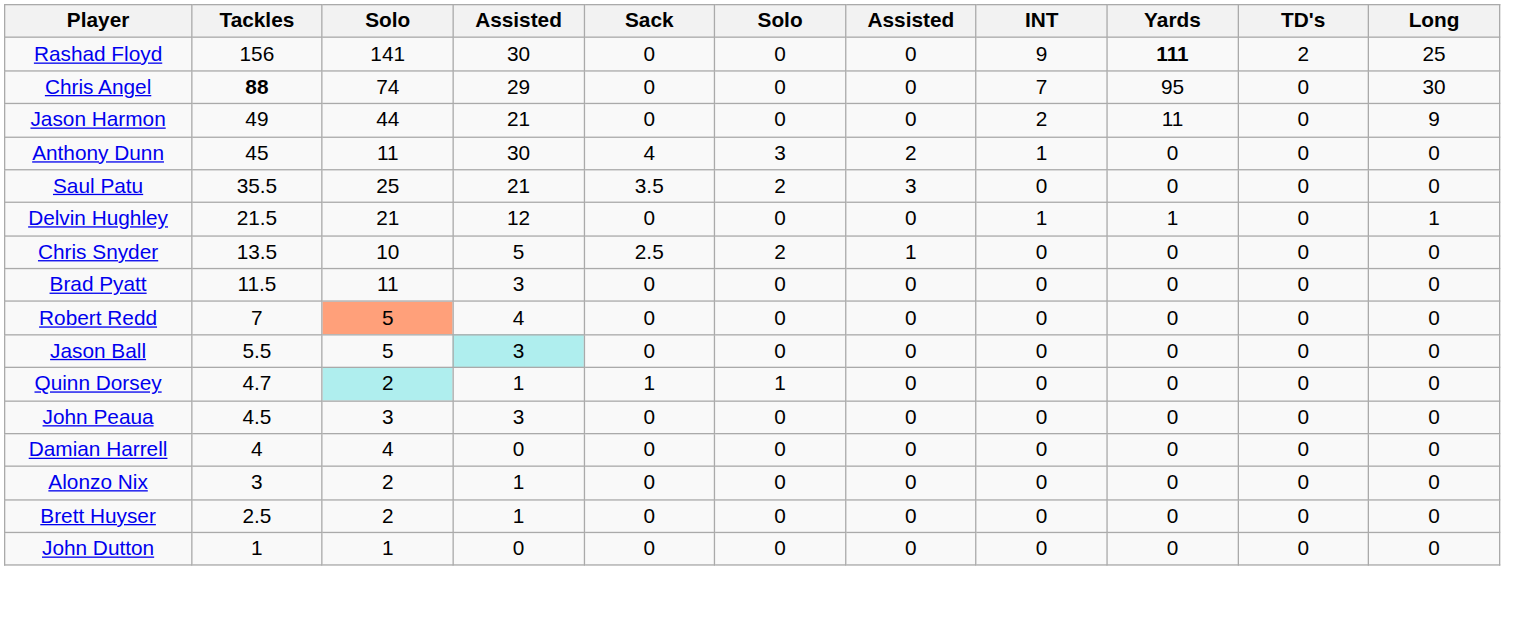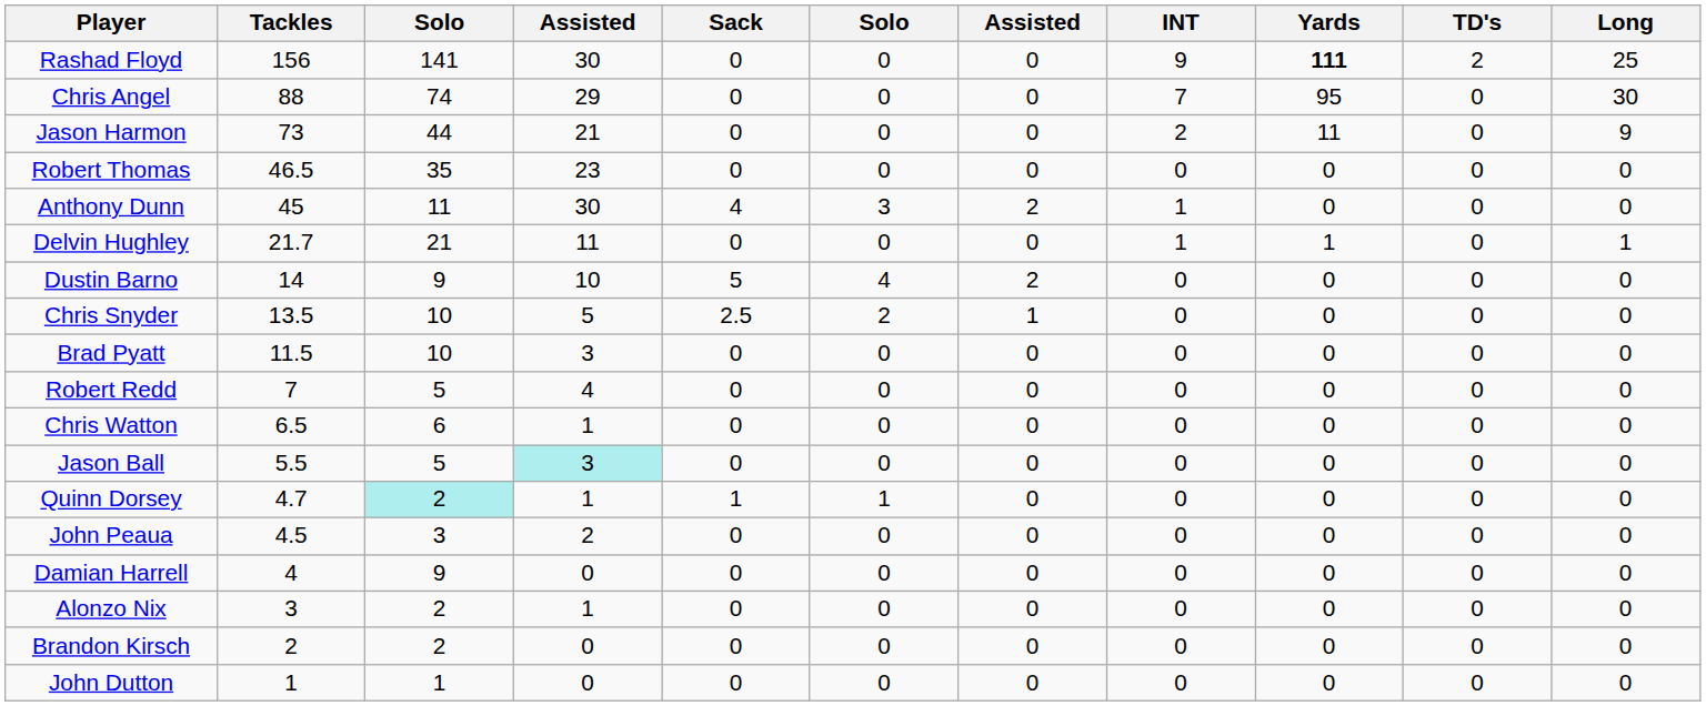 <table class="wikitable sortable">
 <tr>
 <th bgcolor="#DDDDFF" width="10%">Player</th>
 <th bgcolor="#DDDDFF" width="7%">Tackles</th>
 <th bgcolor="#DDDDFF" width="7%">Solo</th>
 <th bgcolor="#DDDDFF" width="7%">Assisted</th>
 <th bgcolor="#DDDDFF" width="7%">Sack</th>
 <th bgcolor="#DDDDFF" width="7%">Solo</th>
 <th bgcolor="#DDDDFF" width="7%">Assisted</th>
 <th bgcolor="#DDDDFF" width="7%">INT</th>
 <th bgcolor="#DDDDFF" width="7%">Yards</th>
 <th bgcolor="#DDDDFF" width="7%">TD's</th>
 <th bgcolor="#DDDDFF" width="7%">Long</th>
 </tr>
 <tr align="center">
 <td><a href='#'>Rashad Floyd</a></td>
 <td>156</td>
 <td>141</td>
 <td>30</td>
 <td>0</td>
 <td>0</td>
 <td>0</td>
 <td>9</td>
 <td><strong>111</strong></td>
 <td>2</td>
 <td>25</td>
 </tr>
 <tr align="center">
 <td><a href='#'>Chris Angel</a></td>
-<td><strong>88</strong></td>
+<td>88</td>
 <td>74</td>
 <td>29</td>
 <td>0</td>
 <td>0</td>
 <td>0</td>
 <td>7</td>
 <td>95</td>
 <td>0</td>
 <td>30</td>
 </tr>
 <tr align="center">
 <td><a href='#'>Jason Harmon</a></td>
-<td>49</td>
+<td>73</td>
 <td>44</td>
 <td>21</td>
 <td>0</td>
 <td>0</td>
 <td>0</td>
 <td>2</td>
 <td>11</td>
 <td>0</td>
 <td>9</td>
+</tr>
+<tr align="center">
+<td><a href='#'>Robert Thomas</a></td>
+<td>46.5</td>
+<td>35</td>
+<td>23</td>
+<td>0</td>
+<td>0</td>
+<td>0</td>
+<td>0</td>
+<td>0</td>
+<td>0</td>
+<td>0</td>
 </tr>
 <tr align="center">
 <td><a href='#'>Anthony Dunn</a></td>
 <td>45</td>
 <td>11</td>
 <td>30</td>
 <td>4</td>
 <td>3</td>
 <td>2</td>
 <td>1</td>
 <td>0</td>
 <td>0</td>
 <td>0</td>
 </tr>
 <tr align="center">
-<td><a href='#'>Saul Patu</a></td>
-<td>35.5</td>
-<td>25</td>
+<td><a href='#'>Delvin Hughley</a></td>
+<td>21.7</td>
 <td>21</td>
-<td>3.5</td>
-<td>2</td>
-<td>3</td>
-<td>0</td>
-<td>0</td>
-<td>0</td>
-<td>0</td>
-</tr>
-<tr align="center">
-<td><a href='#'>Delvin Hughley</a></td>
-<td>21.5</td>
-<td>21</td>
-<td>12</td>
+<td>11</td>
 <td>0</td>
 <td>0</td>
 <td>0</td>
 <td>1</td>
 <td>1</td>
 <td>0</td>
 <td>1</td>
+</tr>
+<tr align="center">
+<td><a href='#'>Dustin Barno</a></td>
+<td>14</td>
+<td>9</td>
+<td>10</td>
+<td>5</td>
+<td>4</td>
+<td>2</td>
+<td>0</td>
+<td>0</td>
+<td>0</td>
+<td>0</td>
 </tr>
 <tr align="center">
 <td><a href='#'>Chris Snyder</a></td>
 <td>13.5</td>
 <td>10</td>
 <td>5</td>
 <td>2.5</td>
 <td>2</td>
 <td>1</td>
 <td>0</td>
 <td>0</td>
 <td>0</td>
 <td>0</td>
 </tr>
 <tr align="center">
 <td><a href='#'>Brad Pyatt</a></td>
 <td>11.5</td>
-<td>11</td>
+<td>10</td>
 <td>3</td>
 <td>0</td>
 <td>0</td>
 <td>0</td>
 <td>0</td>
 <td>0</td>
 <td>0</td>
 <td>0</td>
 </tr>
 <tr align="center">
 <td><a href='#'>Robert Redd</a></td>
 <td>7</td>
-<td style="background: lightsalmon;">5</td>
+<td>5</td>
 <td>4</td>
+<td>0</td>
+<td>0</td>
+<td>0</td>
+<td>0</td>
+<td>0</td>
+<td>0</td>
+<td>0</td>
+</tr>
+<tr align="center">
+<td><a href='#'>Chris Watton</a></td>
+<td>6.5</td>
+<td>6</td>
+<td>1</td>
 <td>0</td>
 <td>0</td>
 <td>0</td>
 <td>0</td>
 <td>0</td>
 <td>0</td>
 <td>0</td>
 </tr>
 <tr align="center">
 <td><a href='#'>Jason Ball</a></td>
 <td>5.5</td>
 <td>5</td>
 <td style="background: paleturquoise;">3</td>
 <td>0</td>
 <td>0</td>
 <td>0</td>
 <td>0</td>
 <td>0</td>
 <td>0</td>
 <td>0</td>
 </tr>
 <tr align="center">
 <td><a href='#'>Quinn Dorsey</a></td>
 <td>4.7</td>
 <td style="background: paleturquoise;">2</td>
 <td>1</td>
 <td>1</td>
 <td>1</td>
 <td>0</td>
 <td>0</td>
 <td>0</td>
 <td>0</td>
 <td>0</td>
 </tr>
 <tr align="center">
 <td><a href='#'>John Peaua</a></td>
 <td>4.5</td>
 <td>3</td>
-<td>3</td>
+<td>2</td>
 <td>0</td>
 <td>0</td>
 <td>0</td>
 <td>0</td>
 <td>0</td>
 <td>0</td>
 <td>0</td>
 </tr>
 <tr align="center">
 <td><a href='#'>Damian Harrell</a></td>
 <td>4</td>
-<td>4</td>
+<td>9</td>
 <td>0</td>
 <td>0</td>
 <td>0</td>
 <td>0</td>
 <td>0</td>
 <td>0</td>
 <td>0</td>
 <td>0</td>
 </tr>
 <tr align="center">
 <td><a href='#'>Alonzo Nix</a></td>
 <td>3</td>
 <td>2</td>
 <td>1</td>
 <td>0</td>
 <td>0</td>
 <td>0</td>
 <td>0</td>
 <td>0</td>
 <td>0</td>
 <td>0</td>
 </tr>
 <tr align="center">
-<td><a href='#'>Brett Huyser</a></td>
-<td>2.5</td>
+<td><a href='#'>Brandon Kirsch</a></td>
 <td>2</td>
-<td>1</td>
+<td>2</td>
+<td>0</td>
 <td>0</td>
 <td>0</td>
 <td>0</td>
 <td>0</td>
 <td>0</td>
 <td>0</td>
 <td>0</td>
 </tr>
 <tr align="center">
 <td><a href='#'>John Dutton</a></td>
 <td>1</td>
 <td>1</td>
 <td>0</td>
 <td>0</td>
 <td>0</td>
 <td>0</td>
 <td>0</td>
 <td>0</td>
 <td>0</td>
 <td>0</td>
 </tr>
 </table>
